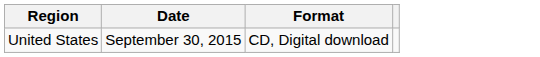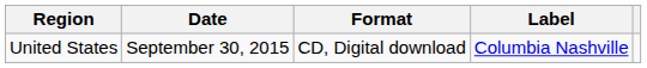 <table class="wikitable">
 <tr>
 <th scope="col">Region</th>
 <th scope="col">Date</th>
 <th scope="col">Format</th>
+<th scope="col">Label</th>
 <th scope="col"></th>
 </tr>
 <tr>
 <td>United States</td>
 <td>September 30, 2015</td>
 <td>CD, Digital download</td>
+<td><a href='#'>Columbia Nashville</a></td>
 <td style="text-align:center;"></td>
 </tr>
 </table>
